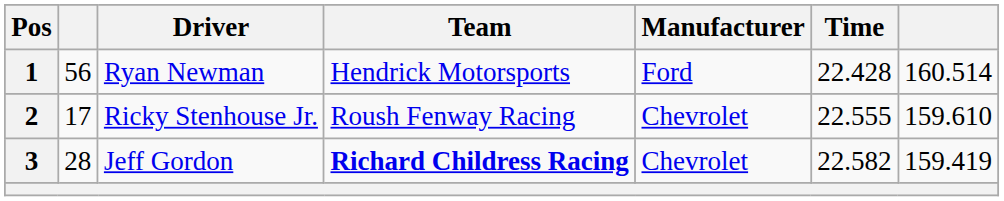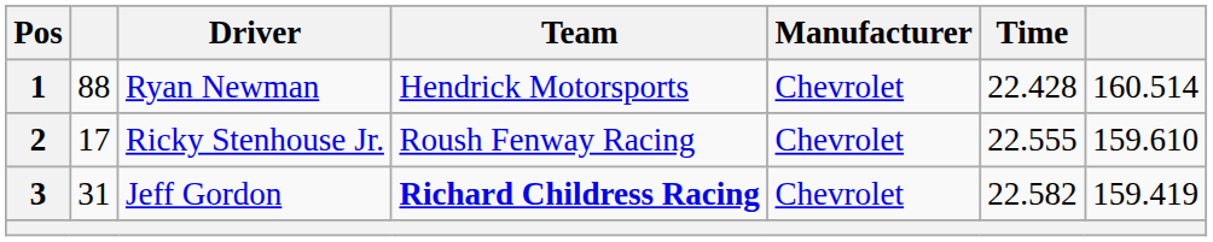 <table class="wikitable" style="font-size:95%">
 <tr>
 <th>Pos</th>
 <th></th>
 <th>Driver</th>
 <th>Team</th>
 <th>Manufacturer</th>
 <th>Time</th>
 <th></th>
 </tr>
 <tr>
 <th>1</th>
-<td>56</td>
+<td>88</td>
 <td><a href='#'>Ryan Newman</a></td>
 <td><a href='#'>Hendrick Motorsports</a></td>
-<td><a href='#'>Ford</a></td>
+<td><a href='#'>Chevrolet</a></td>
 <td>22.428</td>
 <td>160.514</td>
 </tr>
 <tr>
 <th>2</th>
 <td>17</td>
 <td><a href='#'>Ricky Stenhouse Jr.</a></td>
 <td><a href='#'>Roush Fenway Racing</a></td>
 <td><a href='#'>Chevrolet</a></td>
 <td>22.555</td>
 <td>159.610</td>
 </tr>
 <tr>
 <th>3</th>
-<td>28</td>
+<td>31</td>
 <td><a href='#'>Jeff Gordon</a></td>
 <td><strong><a href='#'>Richard Childress Racing</a></strong></td>
 <td><a href='#'>Chevrolet</a></td>
 <td>22.582</td>
 <td>159.419</td>
 </tr>
 <tr>
 <th colspan="7"></th>
 </tr>
 </table>
